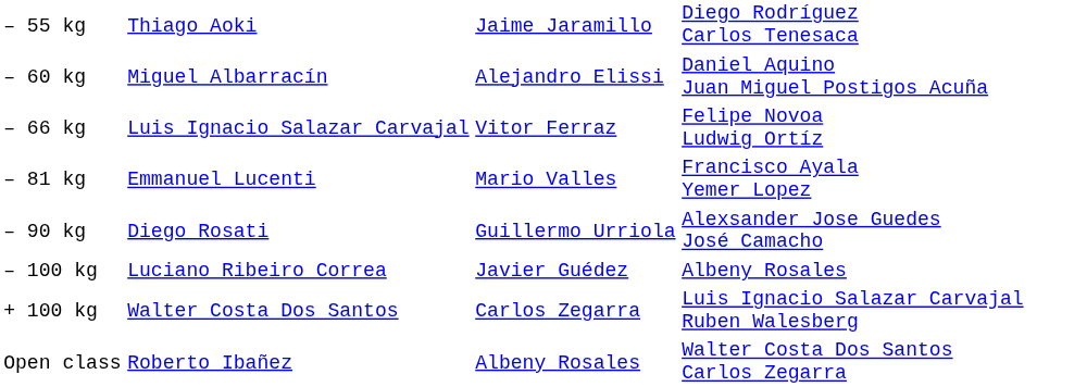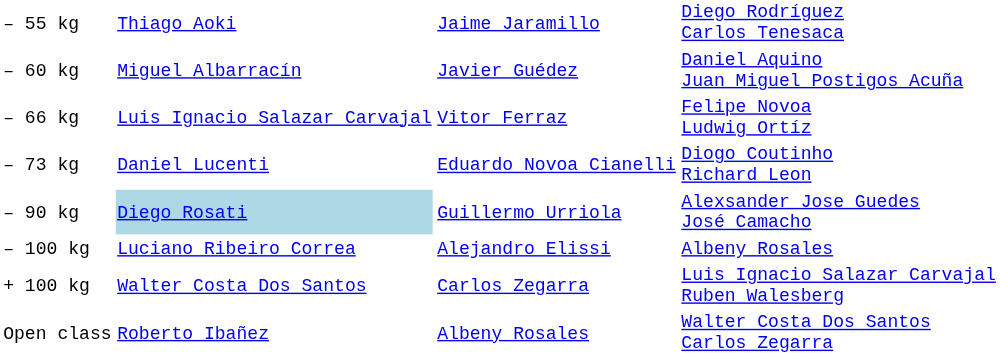 <table>
 <tr>
 <td>– 55 kg</td>
 <td> <a href='#'>Thiago Aoki</a></td>
 <td> <a href='#'>Jaime Jaramillo</a></td>
 <td> <a href='#'>Diego Rodríguez</a><br>  <a href='#'>Carlos Tenesaca</a></td>
 </tr>
 <tr>
 <td>– 60 kg</td>
 <td> <a href='#'>Miguel Albarracín</a></td>
-<td> <a href='#'>Alejandro Elissi</a></td>
+<td> <a href='#'>Javier Guédez</a></td>
 <td> <a href='#'>Daniel Aquino</a><br>  <a href='#'>Juan Miguel Postigos Acuña</a></td>
 </tr>
 <tr>
 <td>– 66 kg</td>
 <td> <a href='#'>Luis Ignacio Salazar Carvajal</a></td>
 <td> <a href='#'>Vitor Ferraz</a></td>
 <td> <a href='#'>Felipe Novoa</a><br>  <a href='#'>Ludwig Ortíz</a></td>
 </tr>
 <tr>
-<td>– 81 kg</td>
-<td> <a href='#'>Emmanuel Lucenti</a></td>
-<td> <a href='#'>Mario Valles</a></td>
-<td> <a href='#'>Francisco Ayala</a><br>  <a href='#'>Yemer Lopez</a></td>
+<td>– 73 kg</td>
+<td> <a href='#'>Daniel Lucenti</a></td>
+<td> <a href='#'>Eduardo Novoa Cianelli</a></td>
+<td> <a href='#'>Diogo Coutinho</a><br>  <a href='#'>Richard Leon</a></td>
 </tr>
 <tr>
 <td>– 90 kg</td>
-<td> <a href='#'>Diego Rosati</a></td>
+<td style="background: lightblue;"> <a href='#'>Diego Rosati</a></td>
 <td> <a href='#'>Guillermo Urriola</a></td>
 <td> <a href='#'>Alexsander Jose Guedes</a><br>  <a href='#'>José Camacho</a></td>
 </tr>
 <tr>
 <td>– 100 kg</td>
 <td> <a href='#'>Luciano Ribeiro Correa</a></td>
-<td> <a href='#'>Javier Guédez</a></td>
+<td> <a href='#'>Alejandro Elissi</a></td>
 <td> <a href='#'>Albeny Rosales</a><br> </td>
 </tr>
 <tr>
 <td>+ 100 kg</td>
 <td> <a href='#'>Walter Costa Dos Santos</a></td>
 <td> <a href='#'>Carlos Zegarra</a></td>
 <td> <a href='#'>Luis Ignacio Salazar Carvajal</a><br>  <a href='#'>Ruben Walesberg</a></td>
 </tr>
 <tr>
 <td>Open class</td>
 <td> <a href='#'>Roberto Ibañez</a></td>
 <td> <a href='#'>Albeny Rosales</a></td>
 <td> <a href='#'>Walter Costa Dos Santos</a><br>  <a href='#'>Carlos Zegarra</a></td>
 </tr>
 <tr>
 </tr>
 </table>
